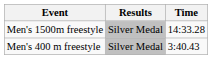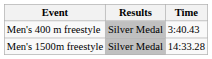 <table class="wikitable">
 <tr>
 <th>Event</th>
 <th>Results</th>
 <th>Time</th>
 </tr>
 <tr>
+<td>Men's 400 m freestyle</td>
+<td bgcolor="Silver">Silver Medal</td>
+<td>3:40.43</td>
+</tr>
+<tr>
 <td>Men's 1500m freestyle</td>
 <td bgcolor="Silver">Silver Medal</td>
 <td>14:33.28</td>
 </tr>
-<tr>
-<td>Men's 400 m freestyle</td>
-<td bgcolor="Silver">Silver Medal</td>
-<td>3:40.43</td>
-</tr>
 </table>
